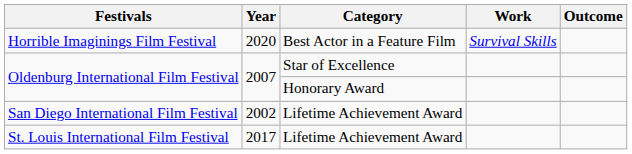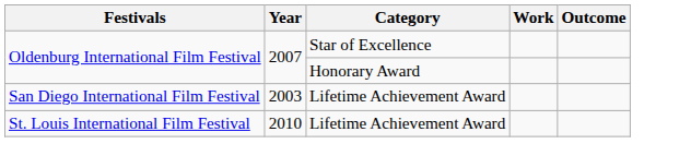 <table class="wikitable plainrowheaders sortable">
 <tr>
 <th>Festivals</th>
 <th>Year</th>
 <th>Category</th>
 <th>Work</th>
 <th>Outcome</th>
-</tr>
-<tr>
-<td><a href='#'>Horrible Imaginings Film Festival</a></td>
-<td>2020</td>
-<td>Best Actor in a Feature Film</td>
-<td><a href='#'><em>Survival Skills</em></a></td>
-<td></td>
 </tr>
 <tr>
 <td rowspan="2"><a href='#'>Oldenburg International Film Festival</a></td>
 <td rowspan="2">2007</td>
 <td>Star of Excellence</td>
 <td></td>
 <td></td>
 </tr>
 <tr>
 <td>Honorary Award</td>
 <td></td>
 <td></td>
 </tr>
 <tr>
 <td><a href='#'>San Diego International Film Festival</a></td>
-<td>2002</td>
+<td>2003</td>
 <td>Lifetime Achievement Award</td>
 <td></td>
 <td></td>
 </tr>
 <tr>
 <td><a href='#'>St. Louis International Film Festival</a></td>
-<td>2017</td>
+<td>2010</td>
 <td>Lifetime Achievement Award</td>
 <td></td>
 <td></td>
 </tr>
 </table>
